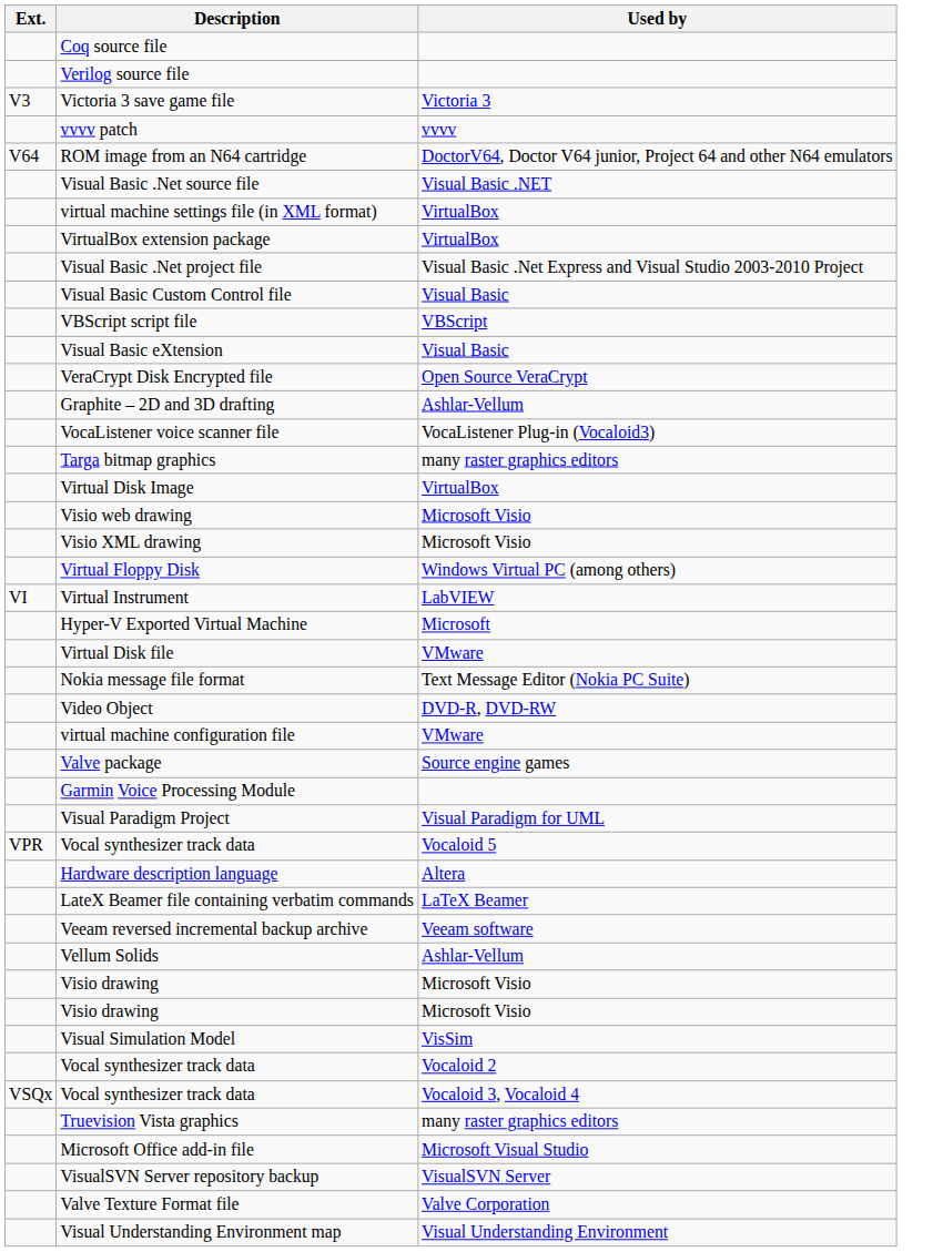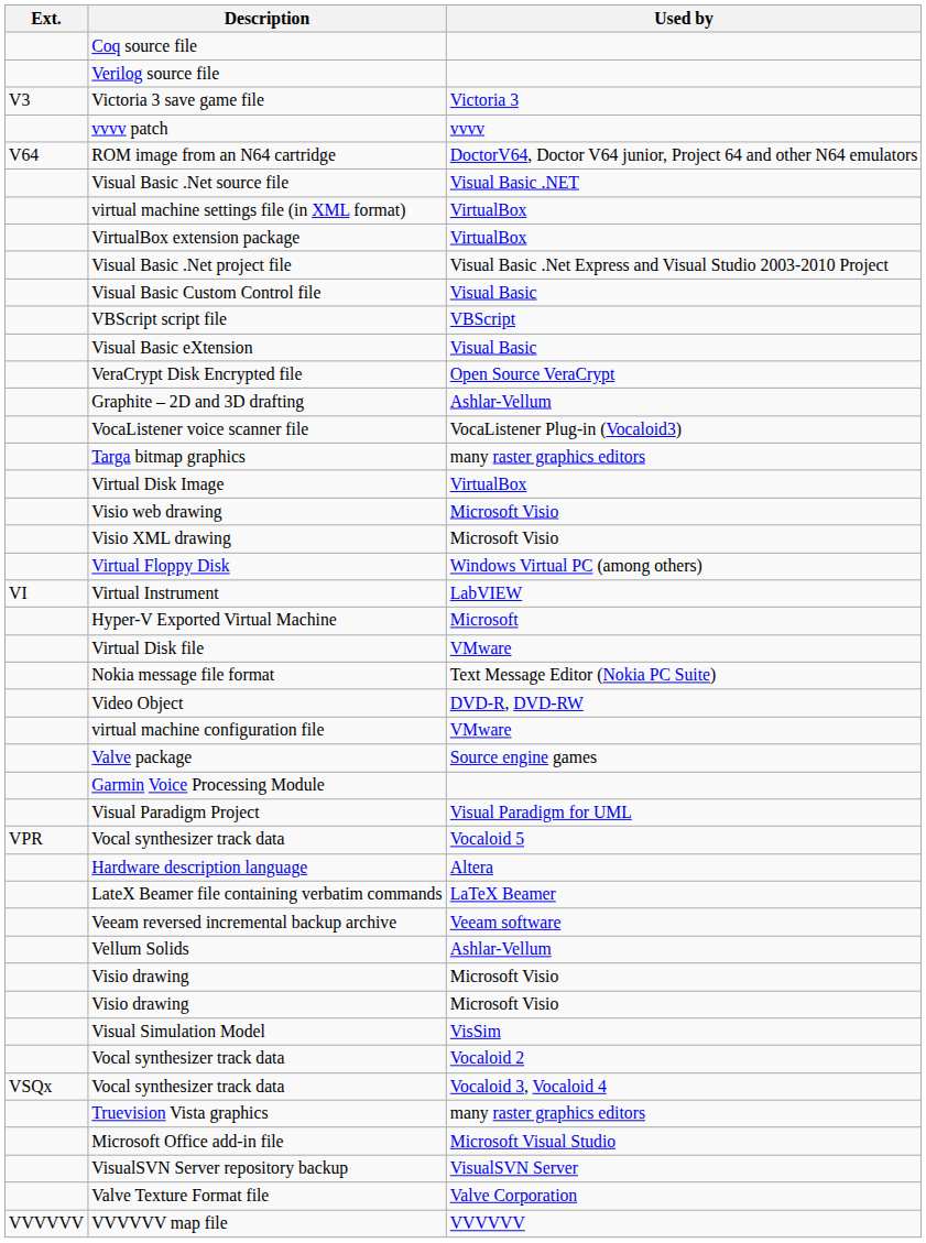 <table class="wikitable">
 <tr>
 <th>Ext.</th>
 <th>Description</th>
 <th>Used by</th>
 </tr>
 <tr>
 <td></td>
 <td><a href='#'>Coq</a> source file</td>
 <td></td>
 </tr>
 <tr>
 <td></td>
 <td><a href='#'>Verilog</a> source file</td>
 <td></td>
 </tr>
 <tr>
 <td>V3</td>
 <td>Victoria 3 save game file</td>
 <td><a href='#'>Victoria 3</a></td>
 </tr>
 <tr>
 <td></td>
 <td><a href='#'>vvvv</a> patch</td>
 <td><a href='#'>vvvv</a></td>
 </tr>
 <tr>
 <td>V64</td>
 <td>ROM image from an N64 cartridge</td>
 <td><a href='#'>DoctorV64</a>, Doctor V64 junior, Project 64 and other N64 emulators</td>
 </tr>
 <tr>
 <td></td>
 <td>Visual Basic .Net source file</td>
 <td><a href='#'>Visual Basic .NET</a></td>
 </tr>
 <tr>
 <td></td>
 <td>virtual machine settings file (in <a href='#'>XML</a> format)</td>
 <td><a href='#'>VirtualBox</a></td>
 </tr>
 <tr>
 <td></td>
 <td>VirtualBox extension package</td>
 <td><a href='#'>VirtualBox</a></td>
 </tr>
 <tr>
 <td></td>
 <td>Visual Basic .Net project file</td>
 <td>Visual Basic .Net Express and Visual Studio 2003-2010 Project</td>
 </tr>
 <tr>
 <td></td>
 <td>Visual Basic Custom Control file</td>
 <td><a href='#'>Visual Basic</a></td>
 </tr>
 <tr>
 <td></td>
 <td>VBScript script file</td>
 <td><a href='#'>VBScript</a></td>
 </tr>
 <tr>
 <td></td>
 <td>Visual Basic eXtension</td>
 <td><a href='#'>Visual Basic</a></td>
 </tr>
 <tr>
 <td></td>
 <td>VeraCrypt Disk Encrypted file</td>
 <td><a href='#'>Open Source VeraCrypt</a></td>
 </tr>
 <tr>
 <td></td>
 <td>Graphite – 2D and 3D drafting</td>
 <td><a href='#'>Ashlar-Vellum</a></td>
 </tr>
 <tr>
 <td></td>
 <td>VocaListener voice scanner file</td>
 <td>VocaListener Plug-in (<a href='#'>Vocaloid3</a>)</td>
 </tr>
 <tr>
 <td></td>
 <td><a href='#'>Targa</a> bitmap graphics</td>
 <td>many <a href='#'>raster graphics editors</a></td>
 </tr>
 <tr>
 <td></td>
 <td>Virtual Disk Image</td>
 <td><a href='#'>VirtualBox</a></td>
 </tr>
 <tr>
 <td></td>
 <td>Visio web drawing</td>
 <td><a href='#'>Microsoft Visio</a></td>
 </tr>
 <tr>
 <td></td>
 <td>Visio XML drawing</td>
 <td>Microsoft Visio</td>
 </tr>
 <tr>
 <td></td>
 <td><a href='#'>Virtual Floppy Disk</a></td>
 <td><a href='#'>Windows Virtual PC</a> (among others)</td>
 </tr>
 <tr>
 <td>VI</td>
 <td>Virtual Instrument</td>
 <td><a href='#'>LabVIEW</a></td>
 </tr>
 <tr>
 <td></td>
 <td>Hyper-V Exported Virtual Machine</td>
 <td><a href='#'>Microsoft</a></td>
 </tr>
 <tr>
 <td></td>
 <td>Virtual Disk file</td>
 <td><a href='#'>VMware</a></td>
 </tr>
 <tr>
 <td></td>
 <td>Nokia message file format</td>
 <td>Text Message Editor (<a href='#'>Nokia PC Suite</a>)</td>
 </tr>
 <tr>
 <td></td>
 <td>Video Object</td>
 <td><a href='#'>DVD-R</a>, <a href='#'>DVD-RW</a></td>
 </tr>
 <tr>
 <td></td>
 <td>virtual machine configuration file</td>
 <td><a href='#'>VMware</a></td>
 </tr>
 <tr>
 <td></td>
 <td><a href='#'>Valve</a> package</td>
 <td><a href='#'>Source engine</a> games</td>
 </tr>
 <tr>
 <td></td>
 <td><a href='#'>Garmin</a> <a href='#'>Voice</a> Processing Module</td>
 <td></td>
 </tr>
 <tr>
 <td></td>
 <td>Visual Paradigm Project</td>
 <td><a href='#'>Visual Paradigm for UML</a></td>
 </tr>
 <tr>
 <td>VPR</td>
 <td>Vocal synthesizer track data</td>
 <td><a href='#'>Vocaloid 5</a></td>
 </tr>
 <tr>
 <td></td>
 <td><a href='#'>Hardware description language</a></td>
 <td><a href='#'>Altera</a></td>
 </tr>
 <tr>
 <td></td>
 <td>LateX Beamer file containing verbatim commands</td>
 <td><a href='#'>LaTeX Beamer</a></td>
 </tr>
 <tr>
 <td></td>
 <td>Veeam reversed incremental backup archive</td>
 <td><a href='#'>Veeam software</a></td>
 </tr>
 <tr>
 <td></td>
 <td>Vellum Solids</td>
 <td><a href='#'>Ashlar-Vellum</a></td>
 </tr>
 <tr>
 <td></td>
 <td>Visio drawing</td>
 <td>Microsoft Visio</td>
 </tr>
 <tr>
 <td></td>
 <td>Visio drawing</td>
 <td>Microsoft Visio</td>
 </tr>
 <tr>
 <td></td>
 <td>Visual Simulation Model</td>
 <td><a href='#'>VisSim</a></td>
 </tr>
 <tr>
 <td></td>
 <td>Vocal synthesizer track data</td>
 <td><a href='#'>Vocaloid 2</a></td>
 </tr>
 <tr>
 <td>VSQx</td>
 <td>Vocal synthesizer track data</td>
 <td><a href='#'>Vocaloid 3</a>, <a href='#'>Vocaloid 4</a></td>
 </tr>
 <tr>
 <td></td>
 <td><a href='#'>Truevision</a> Vista graphics</td>
 <td>many <a href='#'>raster graphics editors</a></td>
 </tr>
 <tr>
 <td></td>
 <td>Microsoft Office add-in file</td>
 <td><a href='#'>Microsoft Visual Studio</a></td>
 </tr>
 <tr>
 <td></td>
 <td>VisualSVN Server repository backup</td>
 <td><a href='#'>VisualSVN Server</a></td>
 </tr>
 <tr>
 <td></td>
 <td>Valve Texture Format file</td>
 <td><a href='#'>Valve Corporation</a></td>
 </tr>
 <tr>
-<td></td>
-<td>Visual Understanding Environment map</td>
-<td><a href='#'>Visual Understanding Environment</a></td>
+<td>VVVVVV</td>
+<td>VVVVVV map file</td>
+<td><a href='#'>VVVVVV</a></td>
 </tr>
 </table>
